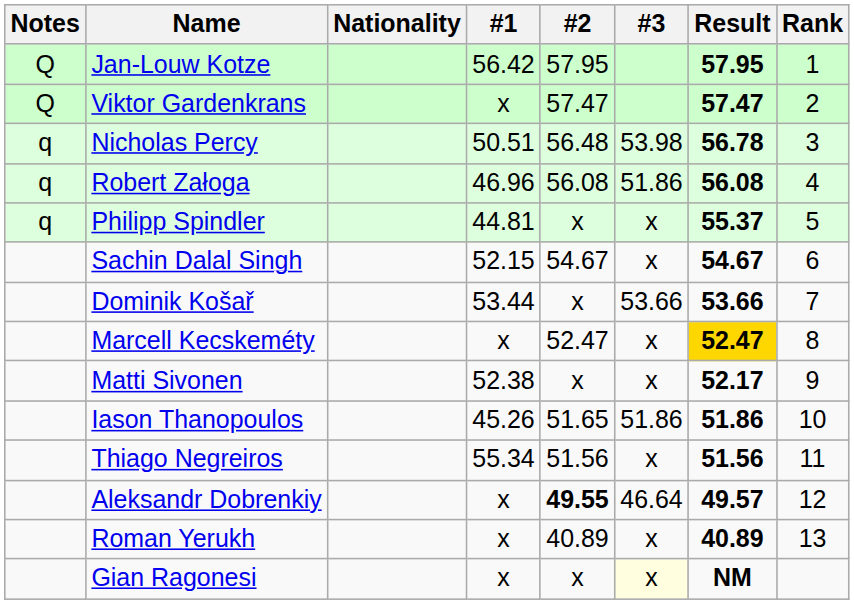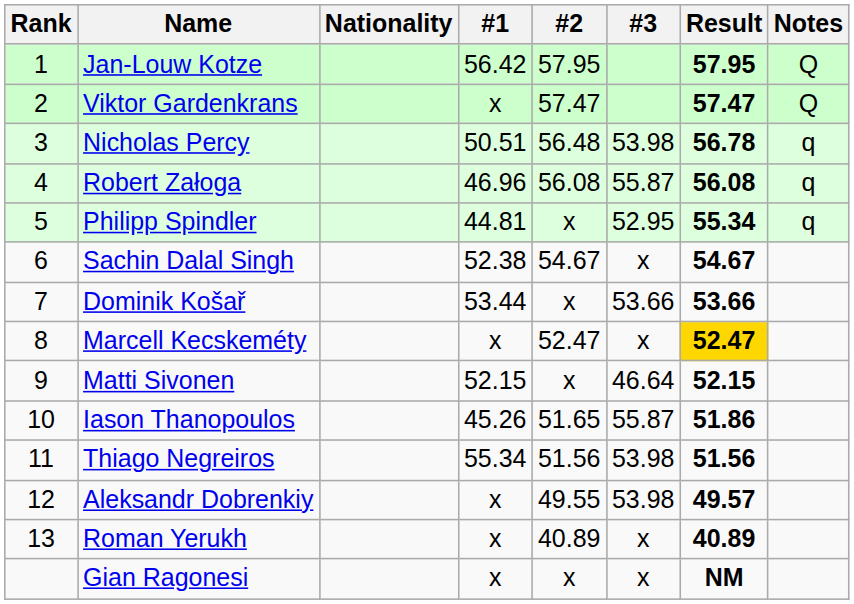 <table class="wikitable sortable" style="text-align:center">
 <tr>
-<th>Notes</th>
+<th>Rank</th>
 <th>Name</th>
 <th>Nationality</th>
 <th>#1</th>
 <th>#2</th>
 <th>#3</th>
 <th>Result</th>
-<th>Rank</th>
+<th>Notes</th>
 </tr>
 <tr bgcolor=ccffcc>
-<td>Q</td>
+<td>1</td>
 <td align=left><a href='#'>Jan-Louw Kotze</a></td>
 <td align=left></td>
 <td>56.42</td>
 <td>57.95</td>
 <td></td>
 <td><strong>57.95</strong></td>
-<td>1</td>
+<td>Q</td>
 </tr>
 <tr bgcolor=ccffcc>
-<td>Q</td>
+<td>2</td>
 <td align=left><a href='#'>Viktor Gardenkrans</a></td>
 <td align=left></td>
 <td>x</td>
 <td>57.47</td>
 <td></td>
 <td><strong>57.47</strong></td>
-<td>2</td>
+<td>Q</td>
 </tr>
 <tr bgcolor=ddffdd>
-<td>q</td>
+<td>3</td>
 <td align=left><a href='#'>Nicholas Percy</a></td>
 <td align=left></td>
 <td>50.51</td>
 <td>56.48</td>
 <td>53.98</td>
 <td><strong>56.78</strong></td>
-<td>3</td>
+<td>q</td>
 </tr>
 <tr bgcolor=ddffdd>
-<td>q</td>
+<td>4</td>
 <td align=left><a href='#'>Robert Załoga</a></td>
 <td align=left></td>
 <td>46.96</td>
 <td>56.08</td>
-<td>51.86</td>
+<td>55.87</td>
 <td><strong>56.08</strong></td>
-<td>4</td>
+<td>q</td>
 </tr>
 <tr bgcolor=ddffdd>
-<td>q</td>
+<td>5</td>
 <td align=left><a href='#'>Philipp Spindler</a></td>
 <td align=left></td>
 <td>44.81</td>
 <td>x</td>
-<td>x</td>
-<td><strong>55.37</strong></td>
-<td>5</td>
+<td>52.95</td>
+<td><strong>55.34</strong></td>
+<td>q</td>
 </tr>
 <tr>
-<td><strong></strong></td>
+<td>6</td>
 <td align=left><a href='#'>Sachin Dalal Singh</a></td>
 <td align=left></td>
-<td>52.15</td>
+<td>52.38</td>
 <td>54.67</td>
 <td>x</td>
 <td><strong>54.67</strong></td>
-<td>6</td>
+<td><strong></strong></td>
 </tr>
 <tr>
-<td></td>
+<td>7</td>
 <td align=left><a href='#'>Dominik Košař</a></td>
 <td align=left></td>
 <td>53.44</td>
 <td>x</td>
 <td>53.66</td>
 <td><strong>53.66</strong></td>
-<td>7</td>
+<td></td>
 </tr>
 <tr>
-<td></td>
+<td>8</td>
 <td align=left><a href='#'>Marcell Kecskeméty</a></td>
 <td align=left></td>
 <td>x</td>
 <td>52.47</td>
 <td>x</td>
 <td style="background: gold;"><strong>52.47</strong></td>
-<td>8</td>
+<td></td>
 </tr>
 <tr>
-<td></td>
+<td>9</td>
 <td align=left><a href='#'>Matti Sivonen</a></td>
 <td align=left></td>
-<td>52.38</td>
+<td>52.15</td>
 <td>x</td>
-<td>x</td>
-<td><strong>52.17</strong></td>
-<td>9</td>
+<td>46.64</td>
+<td><strong>52.15</strong></td>
+<td></td>
 </tr>
 <tr>
-<td></td>
+<td>10</td>
 <td align=left><a href='#'>Iason Thanopoulos</a></td>
 <td align=left></td>
 <td>45.26</td>
 <td>51.65</td>
-<td>51.86</td>
+<td>55.87</td>
 <td><strong>51.86</strong></td>
-<td>10</td>
+<td></td>
 </tr>
 <tr>
-<td></td>
+<td>11</td>
 <td align=left><a href='#'>Thiago Negreiros</a></td>
 <td align=left></td>
 <td>55.34</td>
 <td>51.56</td>
-<td>x</td>
+<td>53.98</td>
 <td><strong>51.56</strong></td>
-<td>11</td>
+<td></td>
 </tr>
 <tr>
-<td></td>
+<td>12</td>
 <td align=left><a href='#'>Aleksandr Dobrenkiy</a></td>
 <td align=left></td>
 <td>x</td>
-<td><strong>49.55</strong></td>
-<td>46.64</td>
+<td>49.55</td>
+<td>53.98</td>
 <td><strong>49.57</strong></td>
-<td>12</td>
+<td></td>
 </tr>
 <tr>
-<td></td>
+<td>13</td>
 <td align=left><a href='#'>Roman Yerukh</a></td>
 <td align=left></td>
 <td>x</td>
 <td>40.89</td>
 <td>x</td>
 <td><strong>40.89</strong></td>
-<td>13</td>
+<td></td>
 </tr>
 <tr>
 <td></td>
 <td align=left><a href='#'>Gian Ragonesi</a></td>
 <td align=left></td>
 <td>x</td>
 <td>x</td>
-<td style="background: lightyellow;">x</td>
+<td>x</td>
 <td><strong>NM</strong></td>
 <td></td>
 </tr>
 </table>
